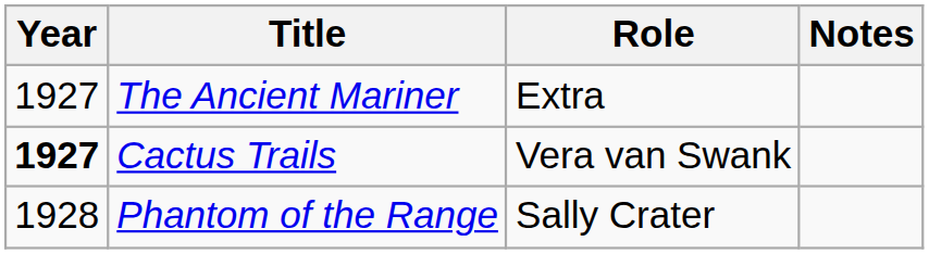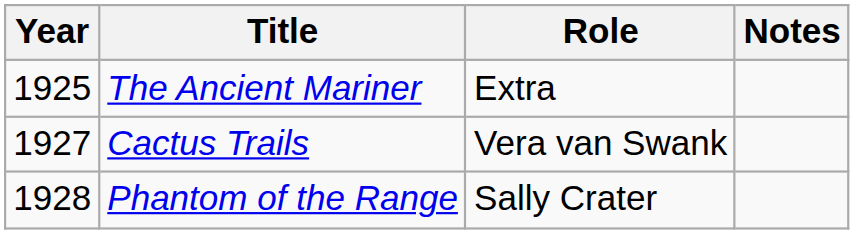 <table class="wikitable">
 <tr>
 <th>Year</th>
 <th>Title</th>
 <th>Role</th>
 <th>Notes</th>
 </tr>
 <tr>
-<td>1927</td>
+<td>1925</td>
 <td><em><a href='#'>The Ancient Mariner</a></em></td>
 <td>Extra</td>
 <td></td>
 </tr>
 <tr>
-<td><strong>1927</strong></td>
+<td>1927</td>
 <td><em><a href='#'>Cactus Trails</a></em></td>
 <td>Vera van Swank</td>
 <td></td>
 </tr>
 <tr>
 <td>1928</td>
 <td><em><a href='#'>Phantom of the Range</a></em></td>
 <td>Sally Crater</td>
 <td></td>
 </tr>
 </table>
